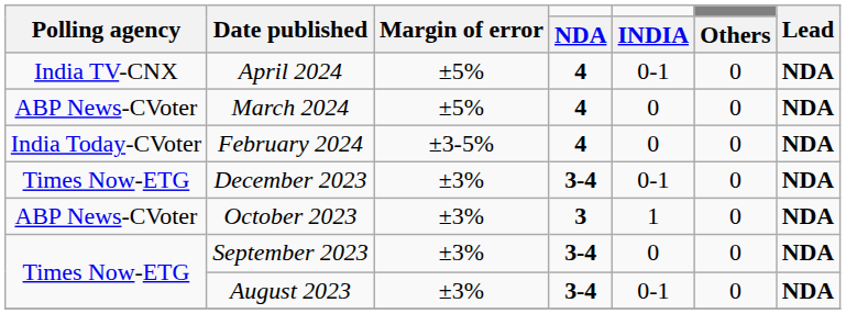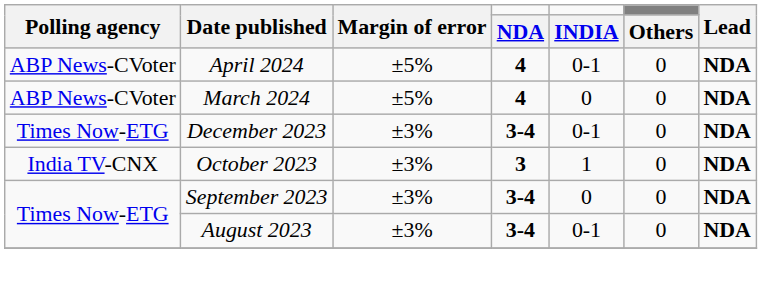 <table class="wikitable sortable" style="text-align:center;font-size:95%;line-height:16px">
 <tr>
 <th rowspan="2">Polling agency</th>
 <th rowspan="2">Date published</th>
 <th rowspan="2">Margin of error</th>
 <td bgcolor=></td>
 <td bgcolor=></td>
 <td bgcolor=grey></td>
 <th rowspan="2">Lead</th>
 </tr>
 <tr>
 <th><a href='#'>NDA</a></th>
 <th><a href='#'>INDIA</a></th>
 <th>Others</th>
 </tr>
 <tr>
-<td><a href='#'>India TV</a>-CNX</td>
+<td><a href='#'>ABP News</a>-CVoter</td>
 <td><em>April 2024</em></td>
 <td>±5%</td>
 <td bgcolor=><strong>4</strong></td>
 <td>0-1</td>
 <td>0</td>
 <td bgcolor=><strong>NDA</strong></td>
 </tr>
 <tr>
 <td><a href='#'>ABP News</a>-CVoter</td>
 <td><em>March 2024</em></td>
 <td>±5%</td>
 <td bgcolor=><strong>4</strong></td>
 <td>0</td>
 <td>0</td>
 <td bgcolor=><strong>NDA</strong></td>
 </tr>
 <tr>
-<td><a href='#'>India Today</a>-CVoter</td>
-<td><em>February 2024</em></td>
-<td>±3-5%</td>
-<td bgcolor=><strong>4</strong></td>
-<td>0</td>
-<td>0</td>
-<td bgcolor=><strong>NDA</strong></td>
-</tr>
-<tr>
 <td><a href='#'>Times Now</a>-<a href='#'>ETG</a></td>
 <td><em>December 2023</em></td>
 <td>±3%</td>
 <td bgcolor=><strong>3-4</strong></td>
 <td>0-1</td>
 <td>0</td>
 <td bgcolor=><strong>NDA</strong></td>
 </tr>
 <tr>
-<td><a href='#'>ABP News</a>-CVoter</td>
+<td><a href='#'>India TV</a>-CNX</td>
 <td><em>October 2023</em></td>
 <td>±3%</td>
 <td bgcolor=><strong>3</strong></td>
 <td>1</td>
 <td>0</td>
 <td bgcolor=><strong>NDA</strong></td>
 </tr>
 <tr>
 <td rowspan="2"><a href='#'>Times Now</a>-<a href='#'>ETG</a></td>
 <td><em>September 2023</em></td>
 <td>±3%</td>
 <td bgcolor=><strong>3-4</strong></td>
 <td>0</td>
 <td>0</td>
 <td bgcolor=><strong>NDA</strong></td>
 </tr>
 <tr>
 <td><em>August 2023</em></td>
 <td>±3%</td>
 <td bgcolor=><strong>3-4</strong></td>
 <td>0-1</td>
 <td>0</td>
 <td bgcolor=><strong>NDA</strong></td>
 </tr>
 <tr>
 </tr>
 </table>
